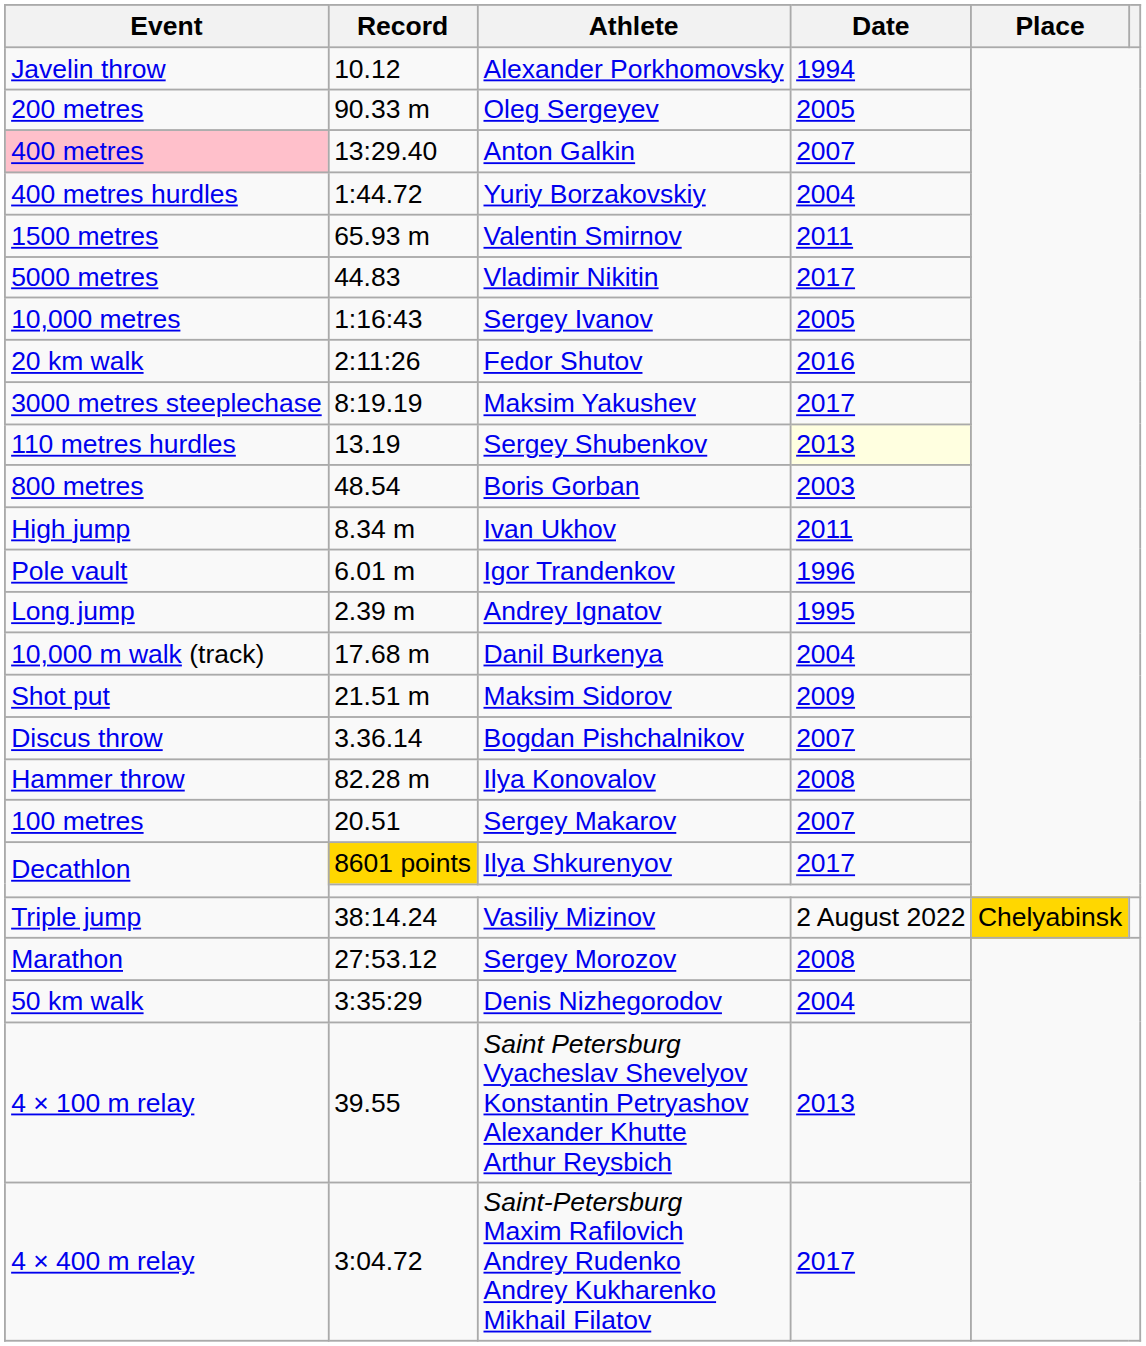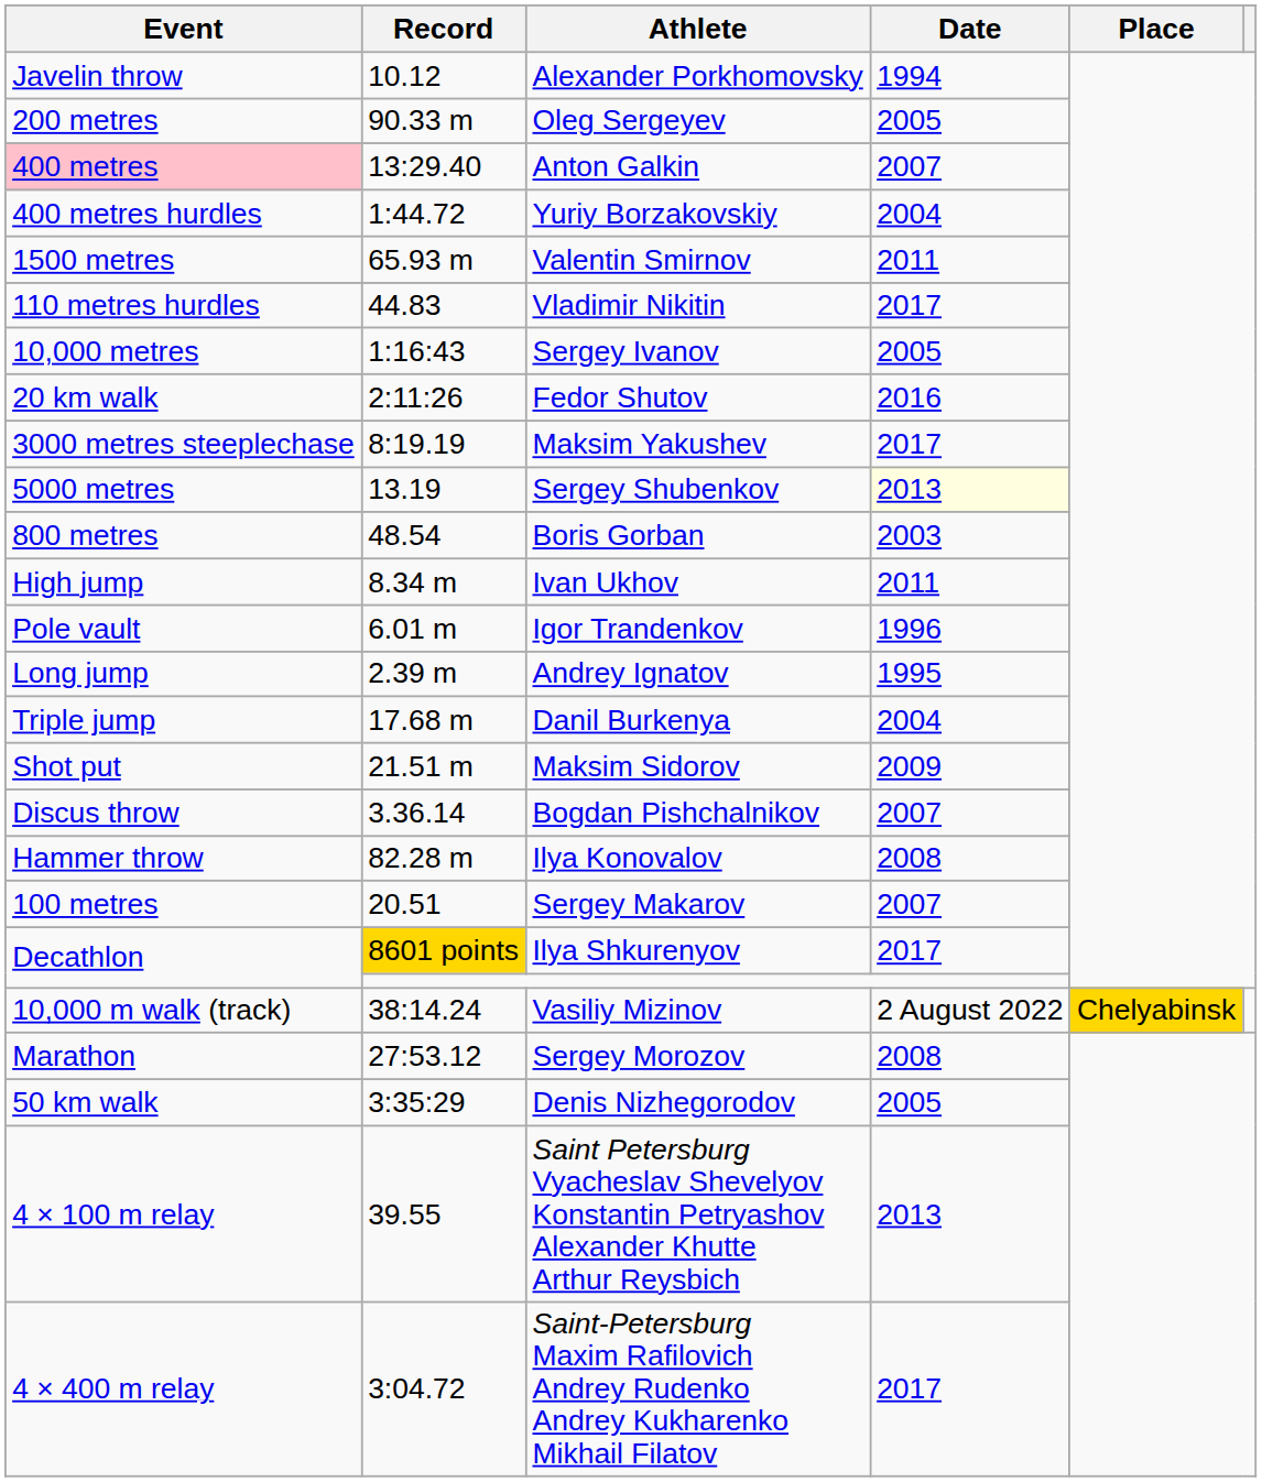 <table class="wikitable" style="font-size: 90%;">
 <tr>
 <th>Event</th>
 <th>Record</th>
 <th>Athlete</th>
 <th>Date</th>
 <th>Place</th>
 <th></th>
 </tr>
 <tr>
 <td><a href='#'>Javelin throw</a></td>
 <td>10.12 </td>
 <td><a href='#'>Alexander Porkhomovsky</a></td>
 <td><a href='#'>1994</a></td>
 </tr>
 <tr>
 <td><a href='#'>200 metres</a></td>
 <td>90.33 m</td>
 <td><a href='#'>Oleg Sergeyev</a></td>
 <td><a href='#'>2005</a></td>
 </tr>
 <tr>
 <td style="background: pink;"><a href='#'>400 metres</a></td>
 <td>13:29.40</td>
 <td><a href='#'>Anton Galkin</a></td>
 <td><a href='#'>2007</a></td>
 </tr>
 <tr>
 <td><a href='#'>400 metres hurdles</a></td>
 <td>1:44.72</td>
 <td><a href='#'>Yuriy Borzakovskiy</a></td>
 <td><a href='#'>2004</a></td>
 </tr>
 <tr>
 <td><a href='#'>1500 metres</a></td>
 <td>65.93 m</td>
 <td><a href='#'>Valentin Smirnov</a></td>
 <td><a href='#'>2011</a></td>
 </tr>
 <tr>
-<td><a href='#'>5000 metres</a></td>
+<td><a href='#'>110 metres hurdles</a></td>
 <td>44.83</td>
 <td><a href='#'>Vladimir Nikitin</a></td>
 <td><a href='#'>2017</a></td>
 </tr>
 <tr>
 <td><a href='#'>10,000 metres</a></td>
 <td>1:16:43</td>
 <td><a href='#'>Sergey Ivanov</a></td>
 <td><a href='#'>2005</a></td>
 </tr>
 <tr>
 <td><a href='#'>20 km walk</a></td>
 <td>2:11:26</td>
 <td><a href='#'>Fedor Shutov</a></td>
 <td><a href='#'>2016</a></td>
 </tr>
 <tr>
 <td><a href='#'>3000 metres steeplechase</a></td>
 <td>8:19.19</td>
 <td><a href='#'>Maksim Yakushev</a></td>
 <td><a href='#'>2017</a></td>
 </tr>
 <tr>
-<td><a href='#'>110 metres hurdles</a></td>
+<td><a href='#'>5000 metres</a></td>
 <td>13.19 </td>
 <td><a href='#'>Sergey Shubenkov</a></td>
 <td style="background: lightyellow;"><a href='#'>2013</a></td>
 </tr>
 <tr>
 <td><a href='#'>800 metres</a></td>
 <td>48.54</td>
 <td><a href='#'>Boris Gorban</a></td>
 <td><a href='#'>2003</a></td>
 </tr>
 <tr>
 <td><a href='#'>High jump</a></td>
 <td>8.34 m </td>
 <td><a href='#'>Ivan Ukhov</a></td>
 <td><a href='#'>2011</a></td>
 </tr>
 <tr>
 <td><a href='#'>Pole vault</a></td>
 <td>6.01 m</td>
 <td><a href='#'>Igor Trandenkov</a></td>
 <td><a href='#'>1996</a></td>
 </tr>
 <tr>
 <td><a href='#'>Long jump</a></td>
 <td>2.39 m</td>
 <td><a href='#'>Andrey Ignatov</a></td>
 <td><a href='#'>1995</a></td>
 </tr>
 <tr>
-<td><a href='#'>10,000 m walk</a> (track)</td>
+<td><a href='#'>Triple jump</a></td>
 <td>17.68 m </td>
 <td><a href='#'>Danil Burkenya</a></td>
 <td><a href='#'>2004</a></td>
 </tr>
 <tr>
 <td><a href='#'>Shot put</a></td>
 <td>21.51 m</td>
 <td><a href='#'>Maksim Sidorov</a></td>
 <td><a href='#'>2009</a></td>
 </tr>
 <tr>
 <td><a href='#'>Discus throw</a></td>
 <td>3.36.14</td>
 <td><a href='#'>Bogdan Pishchalnikov</a></td>
 <td><a href='#'>2007</a></td>
 </tr>
 <tr>
 <td><a href='#'>Hammer throw</a></td>
 <td>82.28 m</td>
 <td><a href='#'>Ilya Konovalov</a></td>
 <td><a href='#'>2008</a></td>
 </tr>
 <tr>
 <td><a href='#'>100 metres</a></td>
 <td>20.51 </td>
 <td><a href='#'>Sergey Makarov</a></td>
 <td><a href='#'>2007</a></td>
 </tr>
 <tr>
 <td rowspan=2><a href='#'>Decathlon</a></td>
 <td style="background: gold;">8601 points</td>
 <td><a href='#'>Ilya Shkurenyov</a></td>
 <td><a href='#'>2017</a></td>
 </tr>
 <tr>
 <td colspan=3></td>
 </tr>
 <tr>
-<td><a href='#'>Triple jump</a></td>
+<td><a href='#'>10,000 m walk</a> (track)</td>
 <td>38:14.24</td>
 <td><a href='#'>Vasiliy Mizinov</a></td>
 <td>2 August 2022</td>
 <td style="background: gold;">Chelyabinsk</td>
 <td></td>
 </tr>
 <tr>
 <td><a href='#'>Marathon</a></td>
 <td>27:53.12</td>
 <td><a href='#'>Sergey Morozov</a></td>
 <td><a href='#'>2008</a></td>
 </tr>
 <tr>
 <td><a href='#'>50 km walk</a></td>
 <td>3:35:29</td>
 <td><a href='#'>Denis Nizhegorodov</a></td>
-<td><a href='#'>2004</a></td>
+<td><a href='#'>2005</a></td>
 </tr>
 <tr>
 <td><a href='#'>4 × 100 m relay</a></td>
 <td>39.55</td>
 <td><em> Saint Petersburg</em><br><a href='#'>Vyacheslav Shevelyov</a><br><a href='#'>Konstantin Petryashov</a><br><a href='#'>Alexander Khutte</a><br><a href='#'>Arthur Reysbich</a></td>
 <td><a href='#'>2013</a></td>
 </tr>
 <tr>
 <td><a href='#'>4 × 400 m relay</a></td>
 <td>3:04.72</td>
 <td><em> Saint-Petersburg</em><br><a href='#'>Maxim Rafilovich</a><br><a href='#'>Andrey Rudenko</a><br><a href='#'>Andrey Kukharenko</a><br><a href='#'>Mikhail Filatov</a></td>
 <td><a href='#'>2017</a></td>
 </tr>
 </table>
